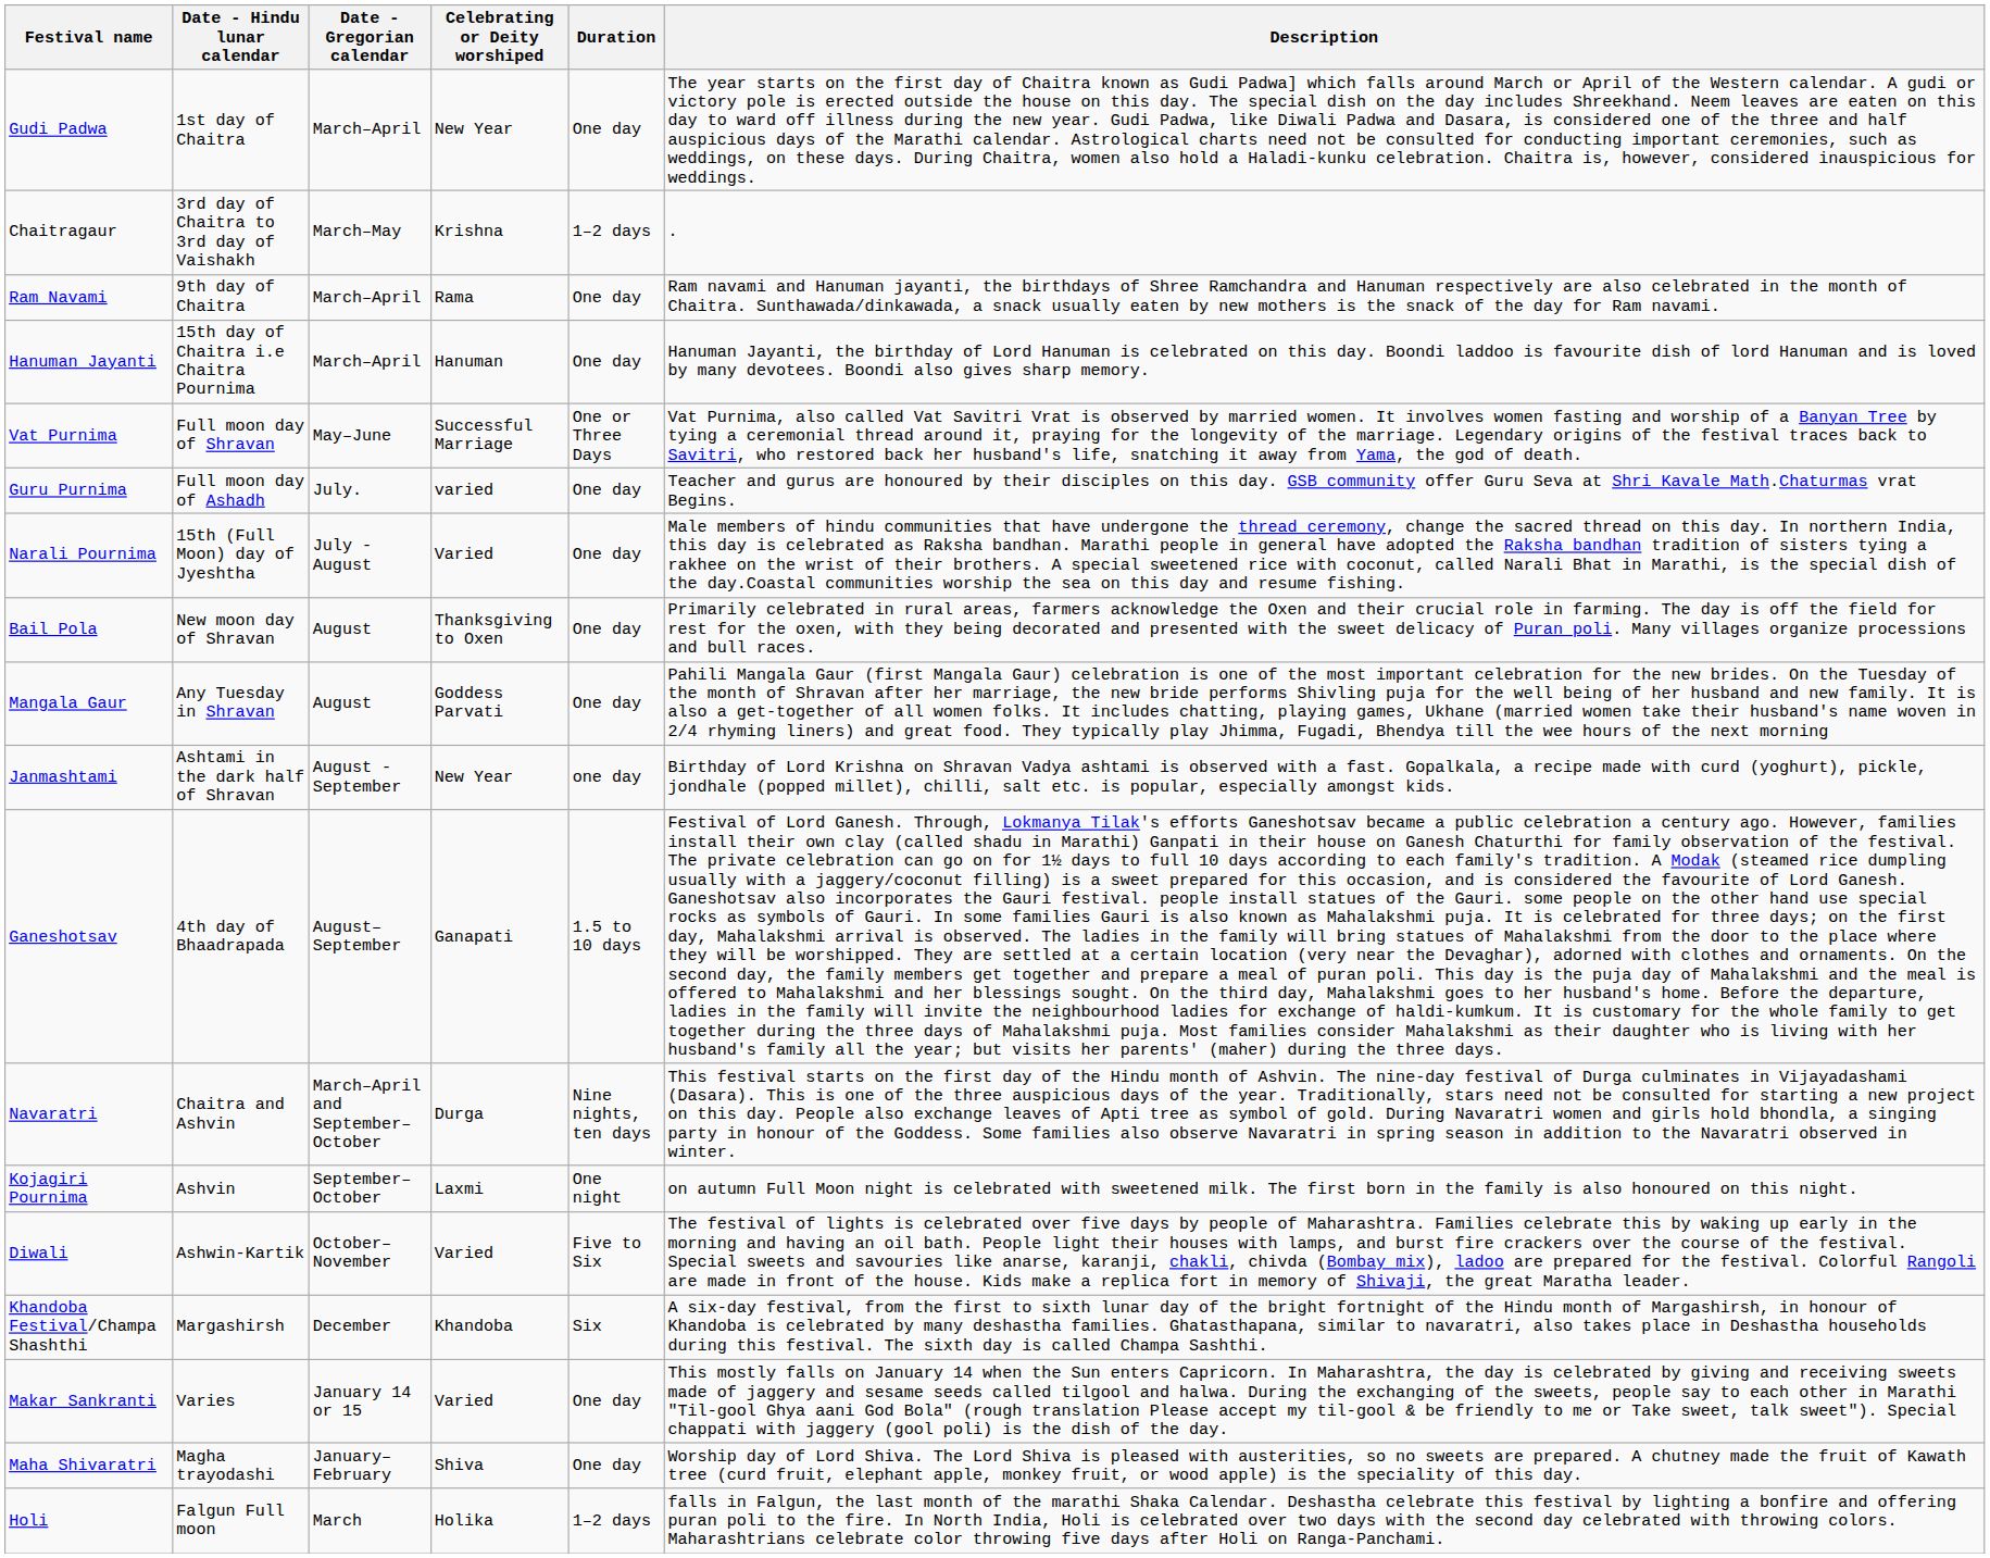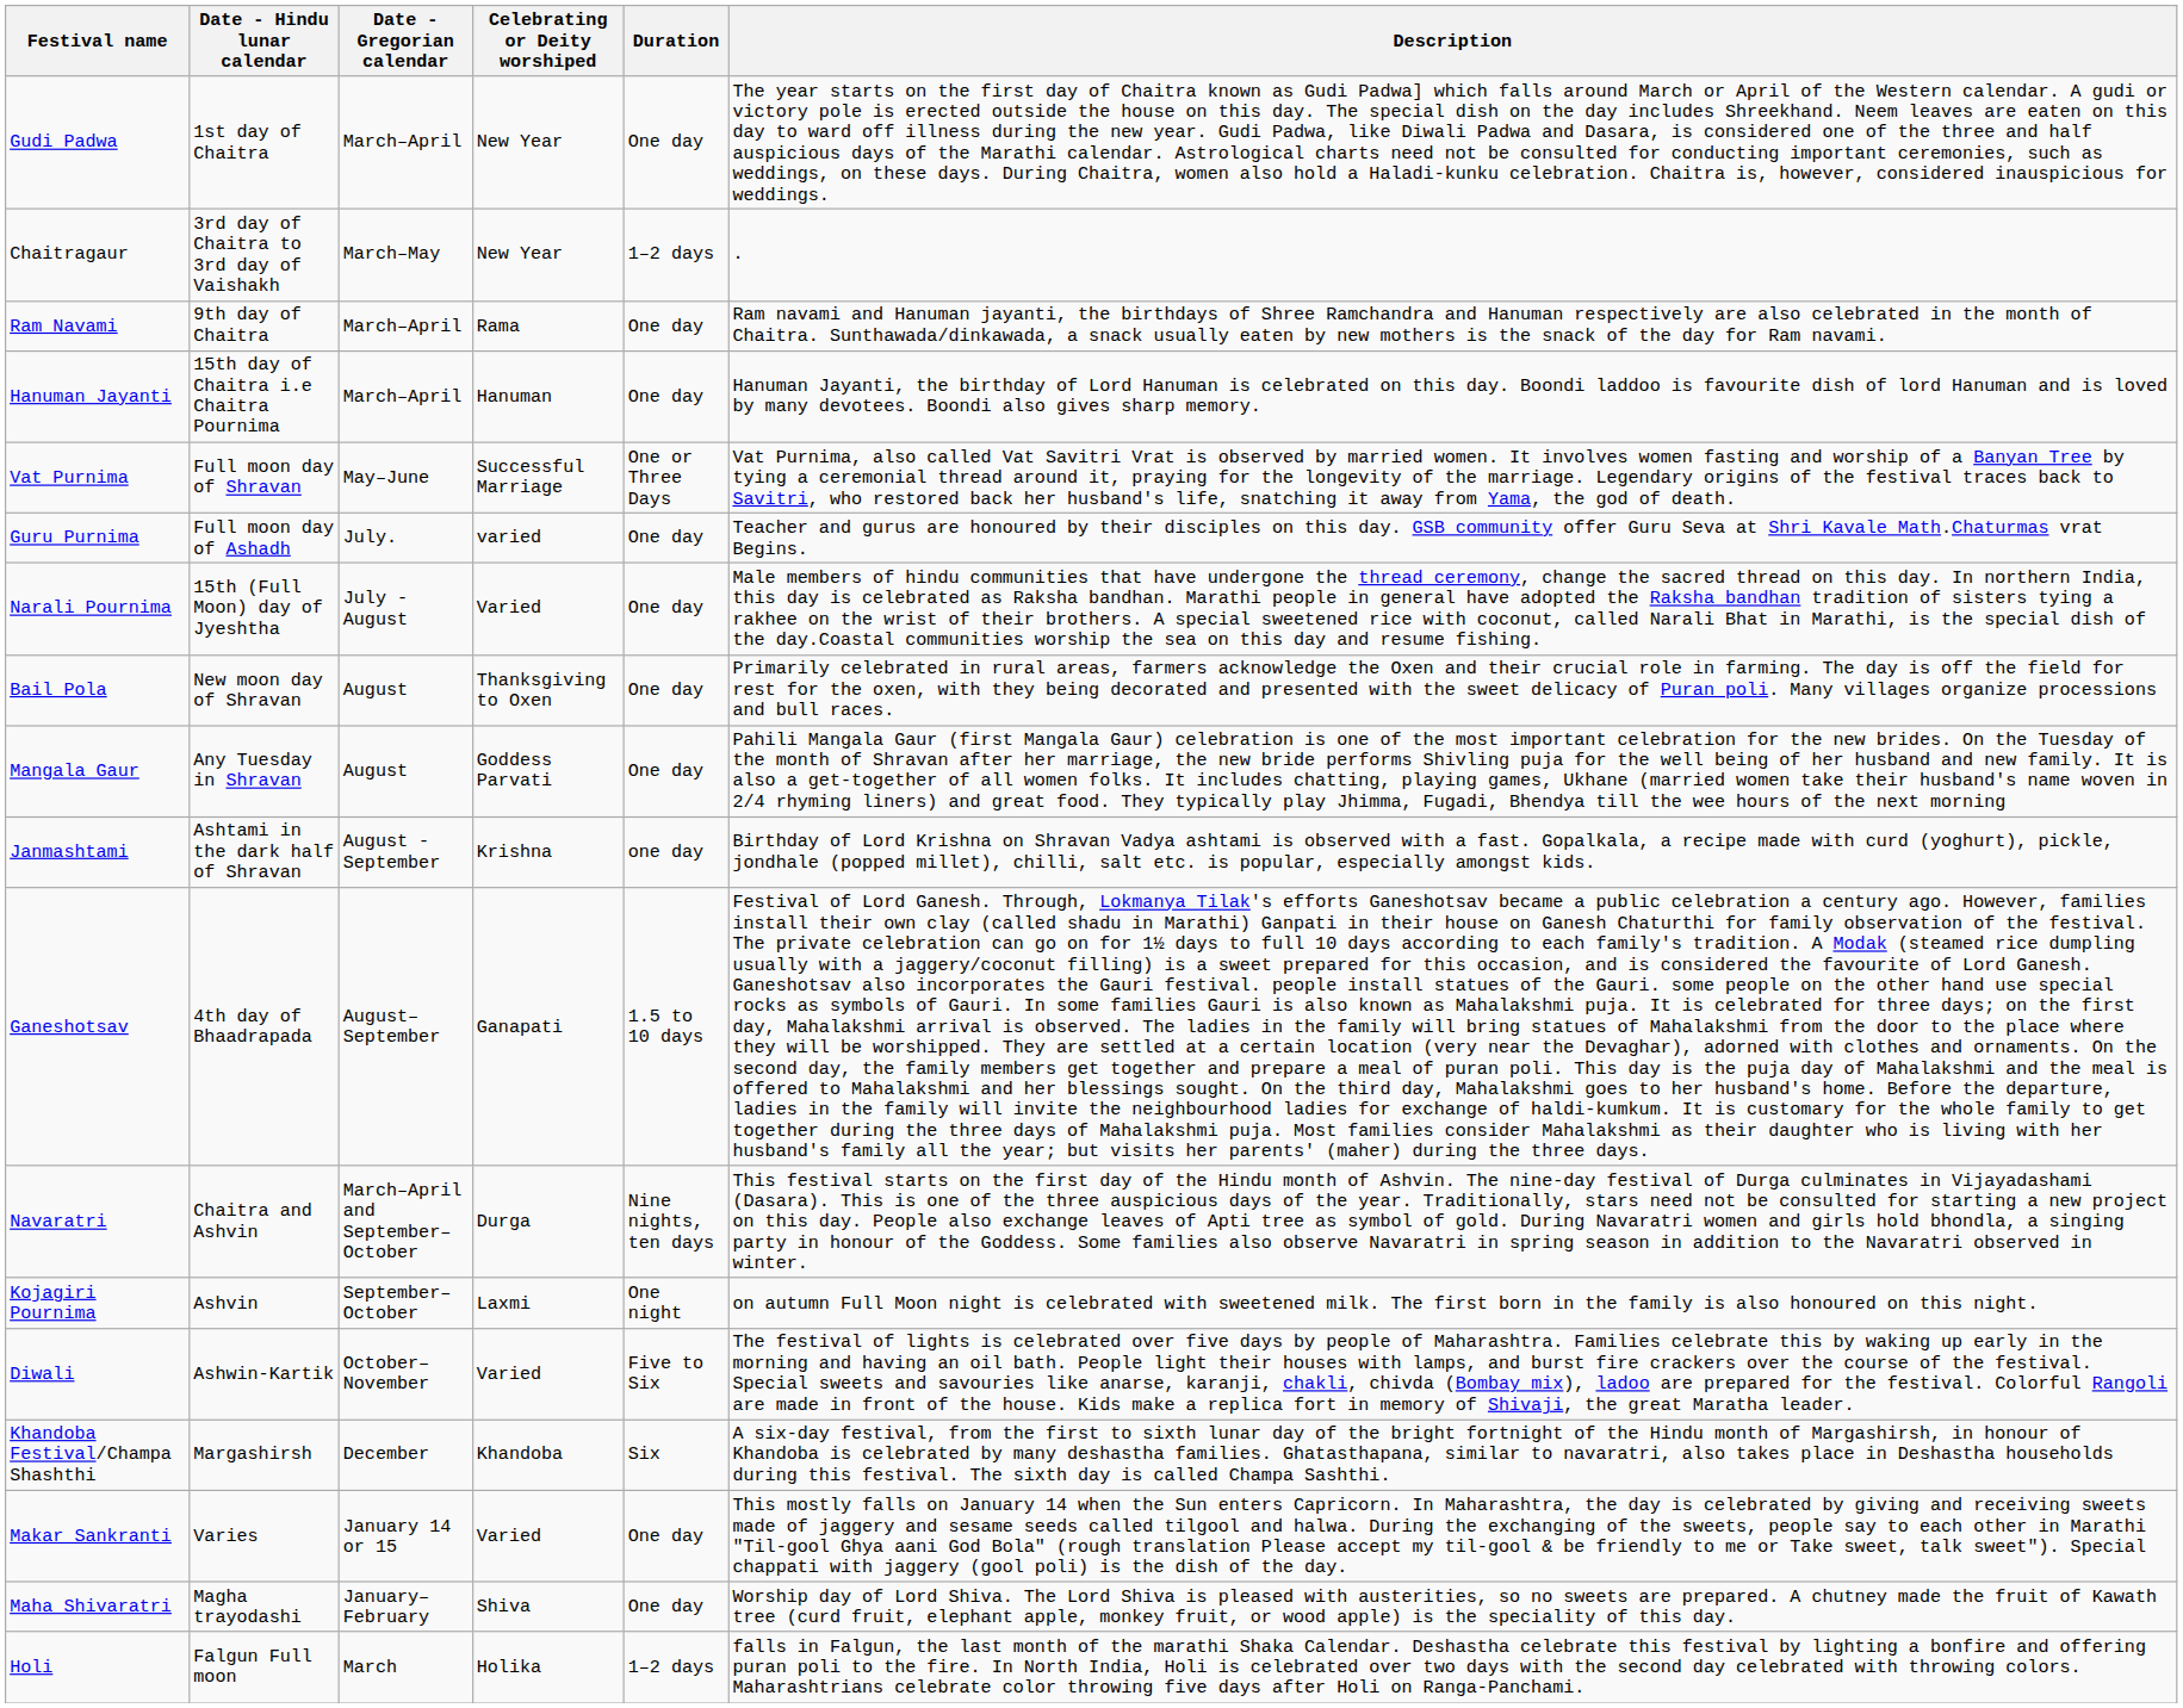 <table class="wikitable sortable plainlinks">
 <tr>
 <th>Festival name</th>
 <th>Date - Hindu lunar calendar</th>
 <th>Date - Gregorian calendar</th>
 <th>Celebrating or Deity worshiped</th>
 <th>Duration</th>
 <th>Description</th>
 </tr>
 <tr>
 <td><a href='#'>Gudi Padwa</a></td>
 <td>1st day of Chaitra</td>
 <td>March–April</td>
 <td>New Year</td>
 <td>One day</td>
 <td>The year starts on the first day of Chaitra known as Gudi Padwa] which falls around March or April of the Western calendar. A gudi or victory pole is erected outside the house on this day. The special dish on the day includes Shreekhand. Neem leaves are eaten on this day to ward off illness during the new year. Gudi Padwa, like Diwali Padwa and Dasara, is considered one of the three and half auspicious days of the Marathi calendar. Astrological charts need not be consulted for conducting important ceremonies, such as weddings, on these days. During Chaitra, women also hold a Haladi-kunku celebration. Chaitra is, however, considered inauspicious for weddings.</td>
 </tr>
 <tr>
 <td>Chaitragaur</td>
 <td>3rd day of Chaitra to 3rd day of Vaishakh</td>
 <td>March–May</td>
-<td>Krishna</td>
+<td>New Year</td>
 <td>1–2 days</td>
 <td>.</td>
 </tr>
 <tr p>
 <td><a href='#'>Ram Navami</a></td>
 <td>9th day of Chaitra</td>
 <td>March–April</td>
 <td>Rama</td>
 <td>One day</td>
 <td>Ram navami and Hanuman jayanti, the birthdays of Shree Ramchandra and Hanuman respectively are also celebrated in the month of Chaitra. Sunthawada/dinkawada, a snack usually eaten by new mothers is the snack of the day for Ram navami.</td>
 </tr>
 <tr>
 <td><a href='#'>Hanuman Jayanti</a></td>
 <td>15th day of Chaitra i.e Chaitra Pournima</td>
 <td>March–April</td>
 <td>Hanuman</td>
 <td>One day</td>
 <td>Hanuman Jayanti, the birthday of Lord Hanuman is celebrated on this day. Boondi laddoo is favourite dish of lord Hanuman and is loved by many devotees. Boondi also gives sharp memory.</td>
 </tr>
 <tr>
 <td><a href='#'>Vat Purnima</a></td>
 <td>Full moon day of <a href='#'>Shravan</a></td>
 <td>May–June</td>
 <td>Successful Marriage</td>
 <td>One or Three Days</td>
 <td>Vat Purnima, also called Vat Savitri Vrat is observed by married women. It involves women fasting and worship of a <a href='#'>Banyan Tree</a> by tying a ceremonial thread around it, praying for the longevity of the marriage. Legendary origins of the festival traces back to <a href='#'>Savitri</a>, who restored back her husband's life, snatching it away from <a href='#'>Yama</a>, the god of death.</td>
 </tr>
 <tr>
 <td><a href='#'>Guru Purnima</a></td>
 <td>Full moon day of <a href='#'>Ashadh</a></td>
 <td>July.</td>
 <td>varied</td>
 <td>One day</td>
 <td>Teacher and gurus are honoured by their disciples on this day. <a href='#'>GSB community</a> offer Guru Seva at  <a href='#'>Shri Kavale Math</a>.<a href='#'>Chaturmas</a> vrat Begins.</td>
 </tr>
 <tr>
 <td><a href='#'>Narali Pournima</a></td>
 <td>15th (Full Moon) day of Jyeshtha</td>
 <td>July -August</td>
 <td>Varied</td>
 <td>One day</td>
 <td>Male members of hindu communities that have undergone the <a href='#'>thread ceremony</a>, change the sacred thread on this day. In northern India, this day is celebrated as Raksha bandhan. Marathi people in general have adopted the <a href='#'>Raksha bandhan</a> tradition of sisters tying a rakhee on the wrist of their brothers. A special sweetened rice with coconut, called Narali Bhat in Marathi, is the special dish of the day.Coastal communities worship the sea on this day and resume fishing.</td>
 </tr>
 <tr>
 <td><a href='#'>Bail Pola</a></td>
 <td>New moon day of Shravan</td>
 <td>August</td>
 <td>Thanksgiving to Oxen</td>
 <td>One day</td>
 <td>Primarily celebrated in rural areas, farmers acknowledge the Oxen and their crucial role in farming. The day is off the field for rest for the oxen, with they being decorated and presented with the sweet delicacy of <a href='#'>Puran poli</a>. Many villages organize processions and bull races.</td>
 </tr>
 <tr>
 <td><a href='#'>Mangala Gaur</a></td>
 <td>Any Tuesday in <a href='#'>Shravan</a></td>
 <td>August</td>
 <td>Goddess Parvati</td>
 <td>One day</td>
 <td>Pahili Mangala Gaur (first Mangala Gaur) celebration is one of the most important celebration for the new brides. On the Tuesday of the month of Shravan after her marriage, the new bride performs Shivling puja for the well being of her husband and new family. It is also a get-together of all women folks. It includes chatting, playing games, Ukhane (married women take their husband's name woven in 2/4 rhyming liners) and great food. They typically play Jhimma, Fugadi, Bhendya till the wee hours of the next morning</td>
 </tr>
 <tr>
 <td><a href='#'>Janmashtami</a></td>
 <td>Ashtami in the dark half of Shravan</td>
 <td>August -September</td>
-<td>New Year</td>
+<td>Krishna</td>
 <td>one day</td>
 <td>Birthday of Lord Krishna on Shravan Vadya ashtami is observed with a fast. Gopalkala, a recipe made with curd (yoghurt), pickle, jondhale (popped millet), chilli, salt etc. is popular, especially amongst kids.</td>
 </tr>
 <tr>
 <td><a href='#'>Ganeshotsav</a></td>
 <td>4th day of Bhaadrapada</td>
 <td>August–September</td>
 <td>Ganapati</td>
 <td>1.5 to 10 days</td>
 <td>Festival of Lord Ganesh. Through, <a href='#'>Lokmanya Tilak</a>'s efforts Ganeshotsav became a public celebration a century ago. However, families  install their own clay (called shadu in Marathi) Ganpati in their house on Ganesh Chaturthi for family observation of the festival. The private celebration can go on for 1½ days to full 10 days according to each family's tradition. A <a href='#'>Modak</a> (steamed rice dumpling usually with a jaggery/coconut filling) is a sweet prepared for this occasion, and is considered the favourite of Lord Ganesh. Ganeshotsav also incorporates the Gauri festival. people install statues of the Gauri. some people on the other hand use special rocks as symbols of Gauri. In some families Gauri is also known as Mahalakshmi puja. It is celebrated for three days; on the first day, Mahalakshmi arrival is observed. The ladies in the family will bring statues of Mahalakshmi from the door to the place where they will be worshipped. They are settled at a certain location (very near the Devaghar), adorned with clothes and ornaments. On the second day, the family members get together and prepare a meal of puran poli. This day is the puja day of Mahalakshmi and the meal is offered to Mahalakshmi and her blessings sought. On the third day, Mahalakshmi goes to her husband's home. Before the departure, ladies in the family will invite the neighbourhood ladies for exchange of haldi-kumkum. It is customary for the whole family to get together during the three days of Mahalakshmi puja. Most families consider Mahalakshmi as their daughter who is living with her husband's family all the year; but visits her parents' (maher) during the three days.</td>
 </tr>
 <tr>
 <td><a href='#'>Navaratri</a></td>
 <td>Chaitra and Ashvin</td>
 <td>March–April and September–October</td>
 <td>Durga</td>
 <td>Nine nights, ten days</td>
 <td>This festival starts on the first day of the Hindu month of Ashvin. The nine-day festival of Durga culminates in Vijayadashami (Dasara). This is one of the three auspicious days of the year. Traditionally, stars need not be consulted for starting a new project on this day. People also exchange leaves of Apti tree as symbol of gold. During Navaratri women and girls hold bhondla, a singing party in honour of the Goddess. Some families also observe Navaratri in spring season in addition to the Navaratri observed in winter.</td>
 </tr>
 <tr>
 <td><a href='#'>Kojagiri Pournima</a></td>
 <td>Ashvin</td>
 <td>September–October</td>
 <td>Laxmi</td>
 <td>One night</td>
 <td>on autumn Full Moon night is celebrated with sweetened milk. The first born in the family is also honoured on this night.</td>
 </tr>
 <tr>
 <td><a href='#'>Diwali</a></td>
 <td>Ashwin-Kartik</td>
 <td>October–November</td>
 <td>Varied</td>
 <td>Five to Six</td>
 <td>The festival of lights is celebrated over five days by people of Maharashtra. Families celebrate this by waking up early in the morning and having an oil bath. People light their houses with lamps, and burst fire crackers over the course of the festival. Special sweets and savouries like anarse, karanji, <a href='#'>chakli</a>, chivda (<a href='#'>Bombay mix</a>), <a href='#'>ladoo</a> are prepared for the festival. Colorful <a href='#'>Rangoli</a> are made in front of the house. Kids make a replica fort in memory of <a href='#'>Shivaji</a>, the great Maratha leader.</td>
 </tr>
 <tr>
 <td><a href='#'>Khandoba Festival</a>/Champa Shashthi</td>
 <td>Margashirsh</td>
 <td>December</td>
 <td>Khandoba</td>
 <td>Six</td>
 <td>A six-day festival, from the first to sixth lunar day of the bright fortnight of the Hindu month of Margashirsh, in honour of Khandoba is celebrated by many deshastha families. Ghatasthapana, similar to navaratri, also takes place in Deshastha households during this festival. The sixth day is called Champa Sashthi.</td>
 </tr>
 <tr>
 <td><a href='#'>Makar Sankranti</a></td>
 <td>Varies</td>
 <td>January 14 or 15</td>
 <td>Varied</td>
 <td>One day</td>
 <td>This mostly falls on January 14 when the Sun enters Capricorn. In Maharashtra, the day is celebrated by giving and receiving sweets made of jaggery and sesame seeds called tilgool and halwa. During the exchanging of the sweets, people say to each other in Marathi "Til-gool Ghya aani God Bola" (rough translation Please accept my til-gool & be friendly to me or Take sweet, talk sweet"). Special chappati with jaggery (gool poli) is the dish of the day.</td>
 </tr>
 <tr>
 <td><a href='#'>Maha Shivaratri</a></td>
 <td>Magha trayodashi</td>
 <td>January–February</td>
 <td>Shiva</td>
 <td>One day</td>
 <td>Worship day of Lord Shiva. The Lord Shiva is pleased with austerities, so no sweets are prepared. A chutney made the fruit of Kawath tree (curd fruit, elephant apple, monkey fruit, or wood apple) is the speciality of this day.</td>
 </tr>
 <tr>
 <td><a href='#'>Holi</a></td>
 <td>Falgun Full moon</td>
 <td>March</td>
 <td>Holika</td>
 <td>1–2 days</td>
 <td>falls in Falgun, the last month of the marathi Shaka Calendar. Deshastha celebrate this festival by lighting a bonfire and offering puran poli to the fire. In North India, Holi is celebrated over two days with the second day celebrated with throwing colors. Maharashtrians celebrate color throwing five days after Holi on Ranga-Panchami.</td>
 </tr>
 </table>
